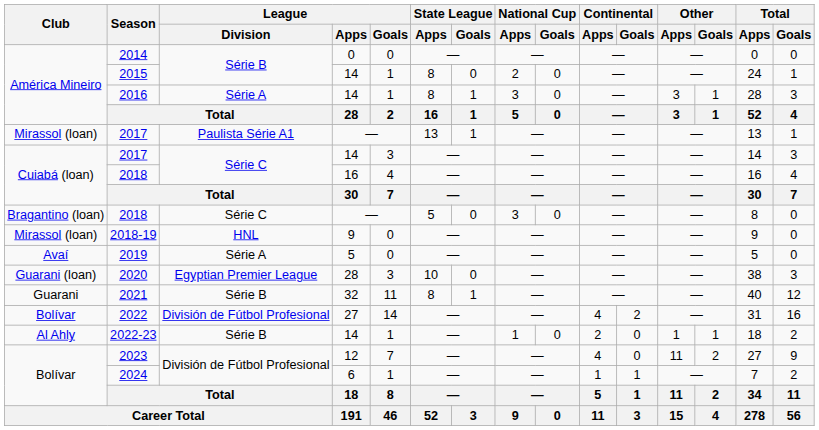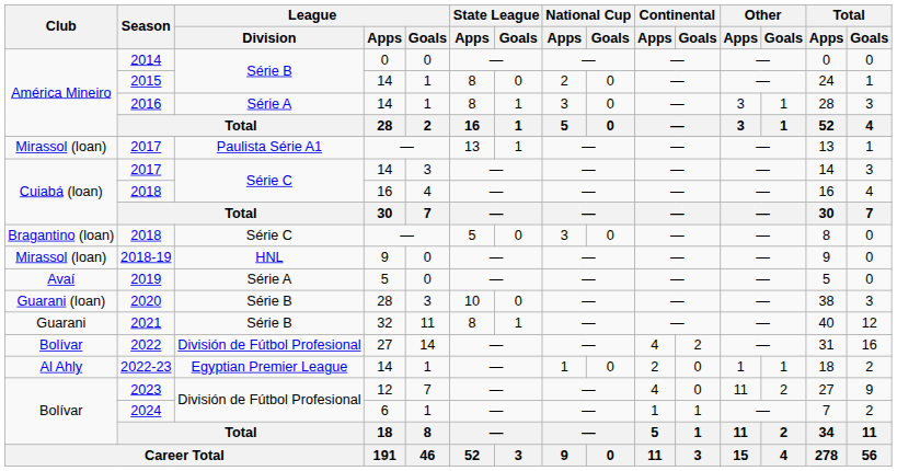 <table class="wikitable" style="text-align: center">
 <tr>
 <th rowspan=2>Club</th>
 <th rowspan=2>Season</th>
 <th colspan=3>League</th>
 <th colspan=2>State League</th>
 <th colspan=2>National Cup</th>
 <th colspan=2>Continental</th>
 <th colspan=2>Other</th>
 <th colspan=2>Total</th>
 </tr>
 <tr>
 <th>Division</th>
 <th>Apps</th>
 <th>Goals</th>
 <th>Apps</th>
 <th>Goals</th>
 <th>Apps</th>
 <th>Goals</th>
 <th>Apps</th>
 <th>Goals</th>
 <th>Apps</th>
 <th>Goals</th>
 <th>Apps</th>
 <th>Goals</th>
 </tr>
 <tr>
 <td rowspan="4"><a href='#'>América Mineiro</a></td>
 <td><a href='#'>2014</a></td>
 <td rowspan="2"><a href='#'>Série B</a></td>
 <td>0</td>
 <td>0</td>
 <td colspan="2">—</td>
 <td colspan="2">—</td>
 <td colspan="2">—</td>
 <td colspan="2">—</td>
 <td>0</td>
 <td>0</td>
 </tr>
 <tr>
 <td><a href='#'>2015</a></td>
 <td>14</td>
 <td>1</td>
 <td>8</td>
 <td>0</td>
 <td>2</td>
 <td>0</td>
 <td colspan="2">—</td>
 <td colspan="2">—</td>
 <td>24</td>
 <td>1</td>
 </tr>
 <tr>
 <td><a href='#'>2016</a></td>
 <td><a href='#'>Série A</a></td>
 <td>14</td>
 <td>1</td>
 <td>8</td>
 <td>1</td>
 <td>3</td>
 <td>0</td>
 <td colspan="2">—</td>
 <td>3</td>
 <td>1</td>
 <td>28</td>
 <td>3</td>
 </tr>
 <tr>
 <th colspan="2">Total</th>
 <th>28</th>
 <th>2</th>
 <th>16</th>
 <th>1</th>
 <th>5</th>
 <th>0</th>
 <th colspan="2">—</th>
 <th>3</th>
 <th>1</th>
 <th>52</th>
 <th>4</th>
 </tr>
 <tr>
 <td><a href='#'>Mirassol</a> (loan)</td>
 <td><a href='#'>2017</a></td>
 <td><a href='#'>Paulista Série A1</a></td>
 <td colspan="2">—</td>
 <td>13</td>
 <td>1</td>
 <td colspan="2">—</td>
 <td colspan="2">—</td>
 <td colspan="2">—</td>
 <td>13</td>
 <td>1</td>
 </tr>
 <tr>
 <td rowspan="3"><a href='#'>Cuiabá</a> (loan)</td>
 <td><a href='#'>2017</a></td>
 <td rowspan="2"><a href='#'>Série C</a></td>
 <td>14</td>
 <td>3</td>
 <td colspan="2">—</td>
 <td colspan="2">—</td>
 <td colspan="2">—</td>
 <td colspan="2">—</td>
 <td>14</td>
 <td>3</td>
 </tr>
 <tr>
 <td><a href='#'>2018</a></td>
 <td>16</td>
 <td>4</td>
 <td colspan="2">—</td>
 <td colspan="2">—</td>
 <td colspan="2">—</td>
 <td colspan="2">—</td>
 <td>16</td>
 <td>4</td>
 </tr>
 <tr>
 <th colspan="2">Total</th>
 <th>30</th>
 <th>7</th>
 <th colspan="2">—</th>
 <th colspan="2">—</th>
 <th colspan="2">—</th>
 <th colspan="2">—</th>
 <th>30</th>
 <th>7</th>
 </tr>
 <tr>
 <td><a href='#'>Bragantino</a> (loan)</td>
 <td><a href='#'>2018</a></td>
 <td>Série C</td>
 <td colspan="2">—</td>
 <td>5</td>
 <td>0</td>
 <td>3</td>
 <td>0</td>
 <td colspan="2">—</td>
 <td colspan="2">—</td>
 <td>8</td>
 <td>0</td>
 </tr>
 <tr>
 <td><a href='#'>Mirassol</a> (loan)</td>
 <td><a href='#'>2018-19</a></td>
 <td><a href='#'>HNL</a></td>
 <td>9</td>
 <td>0</td>
 <td colspan="2">—</td>
 <td colspan="2">—</td>
 <td colspan="2">—</td>
 <td colspan="2">—</td>
 <td>9</td>
 <td>0</td>
 </tr>
 <tr>
 <td><a href='#'>Avaí</a></td>
 <td><a href='#'>2019</a></td>
 <td>Série A</td>
 <td>5</td>
 <td>0</td>
 <td colspan="2">—</td>
 <td colspan="2">—</td>
 <td colspan="2">—</td>
 <td colspan="2">—</td>
 <td>5</td>
 <td>0</td>
 </tr>
 <tr>
 <td><a href='#'>Guarani</a> (loan)</td>
 <td><a href='#'>2020</a></td>
-<td><a href='#'>Egyptian Premier League</a></td>
+<td>Série B</td>
 <td>28</td>
 <td>3</td>
 <td>10</td>
 <td>0</td>
 <td colspan="2">—</td>
 <td colspan="2">—</td>
 <td colspan="2">—</td>
 <td>38</td>
 <td>3</td>
 </tr>
 <tr>
 <td>Guarani</td>
 <td><a href='#'>2021</a></td>
 <td>Série B</td>
 <td>32</td>
 <td>11</td>
 <td>8</td>
 <td>1</td>
 <td colspan="2">—</td>
 <td colspan="2">—</td>
 <td colspan="2">—</td>
 <td>40</td>
 <td>12</td>
 </tr>
 <tr>
 <td><a href='#'>Bolívar</a></td>
 <td><a href='#'>2022</a></td>
 <td><a href='#'>División de Fútbol Profesional</a></td>
 <td>27</td>
 <td>14</td>
 <td colspan="2">—</td>
 <td colspan="2">—</td>
 <td>4</td>
 <td>2</td>
 <td colspan="2">—</td>
 <td>31</td>
 <td>16</td>
 </tr>
 <tr>
 <td><a href='#'>Al Ahly</a></td>
 <td><a href='#'>2022-23</a></td>
-<td>Série B</td>
+<td><a href='#'>Egyptian Premier League</a></td>
 <td>14</td>
 <td>1</td>
 <td colspan="2">—</td>
 <td>1</td>
 <td>0</td>
 <td>2</td>
 <td>0</td>
 <td>1</td>
 <td>1</td>
 <td>18</td>
 <td>2</td>
 </tr>
 <tr>
 <td rowspan="3">Bolívar</td>
 <td><a href='#'>2023</a></td>
 <td rowspan="2">División de Fútbol Profesional</td>
 <td>12</td>
 <td>7</td>
 <td colspan="2">—</td>
 <td colspan="2">—</td>
 <td>4</td>
 <td>0</td>
 <td>11</td>
 <td>2</td>
 <td>27</td>
 <td>9</td>
 </tr>
 <tr>
 <td><a href='#'>2024</a></td>
 <td>6</td>
 <td>1</td>
 <td colspan="2">—</td>
 <td colspan="2">—</td>
 <td>1</td>
 <td>1</td>
 <td colspan="2">—</td>
 <td>7</td>
 <td>2</td>
 </tr>
 <tr>
 <th colspan="2">Total</th>
 <th>18</th>
 <th>8</th>
 <th colspan="2">—</th>
 <th colspan="2">—</th>
 <th>5</th>
 <th>1</th>
 <th>11</th>
 <th>2</th>
 <th>34</th>
 <th>11</th>
 </tr>
 <tr>
 <th colspan="3">Career Total</th>
 <th>191</th>
 <th>46</th>
 <th>52</th>
 <th>3</th>
 <th>9</th>
 <th>0</th>
 <th>11</th>
 <th>3</th>
 <th>15</th>
 <th>4</th>
 <th>278</th>
 <th>56</th>
 </tr>
 </table>
